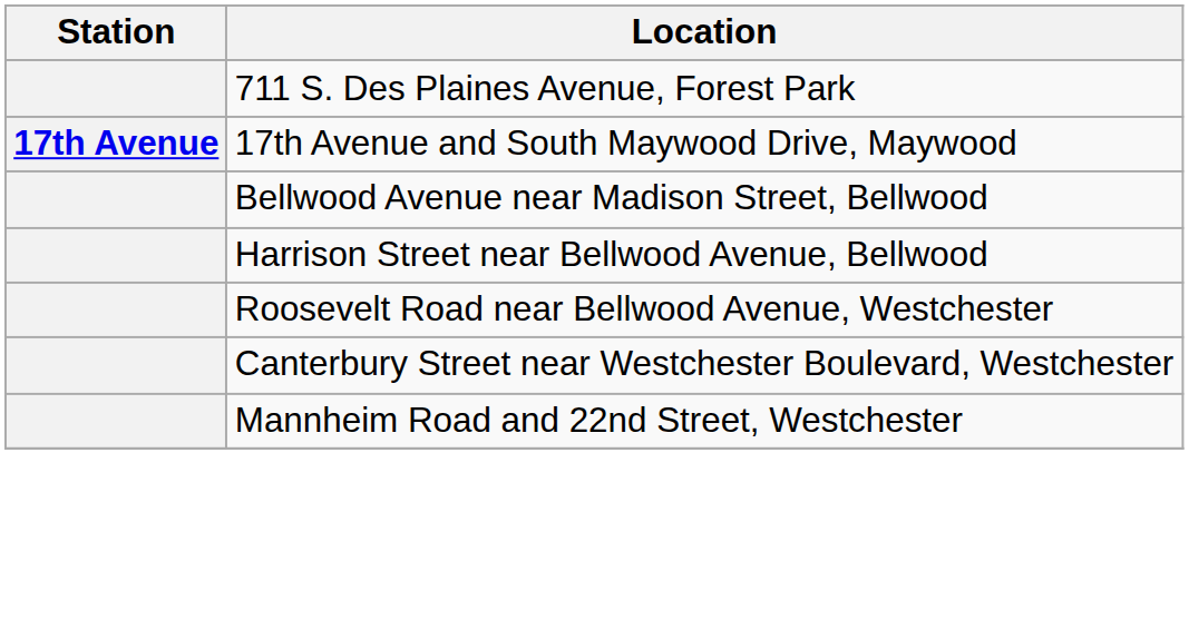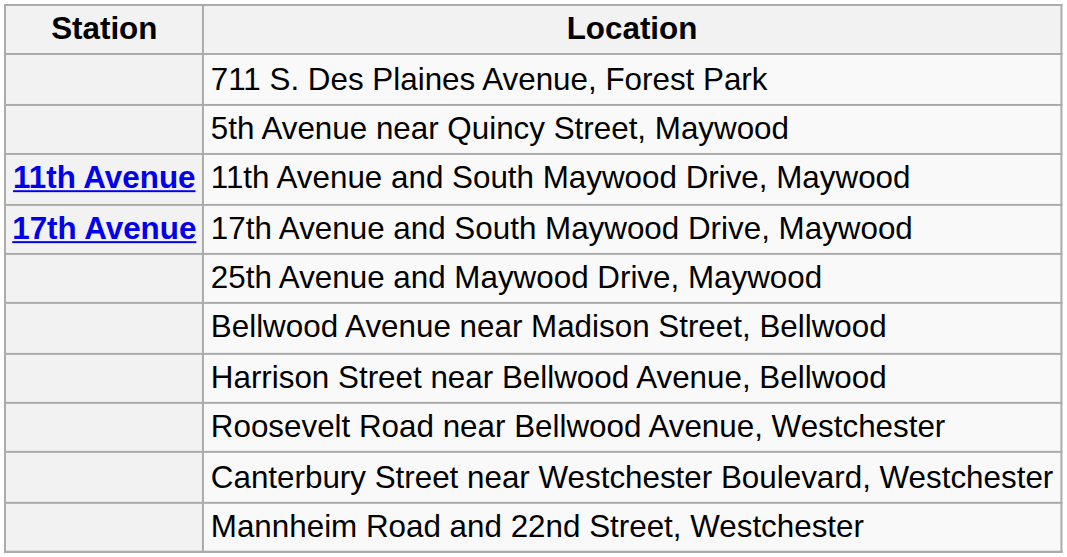 <table class="wikitable plainrowheaders" align=center>
 <tr>
 <th scope="col">Station</th>
 <th scope="col">Location</th>
 </tr>
 <tr>
 <th scope="row"></th>
 <td>711 S. Des Plaines Avenue, Forest Park</td>
 </tr>
 <tr>
+<th scope="row"></th>
+<td>5th Avenue near Quincy Street, Maywood</td>
+</tr>
+<tr>
+<th scope="row"><a href='#'>11th Avenue</a></th>
+<td>11th Avenue and South Maywood Drive, Maywood</td>
+</tr>
+<tr>
 <th scope="row"><a href='#'>17th Avenue</a></th>
 <td>17th Avenue and South Maywood Drive, Maywood</td>
+</tr>
+<tr>
+<th scope="row"></th>
+<td>25th Avenue and Maywood Drive, Maywood</td>
 </tr>
 <tr>
 <th scope="row"></th>
 <td>Bellwood Avenue near Madison Street, Bellwood</td>
 </tr>
 <tr>
 <th scope="row"></th>
 <td>Harrison Street near Bellwood Avenue, Bellwood</td>
 </tr>
 <tr>
 <th scope="row"></th>
 <td>Roosevelt Road near Bellwood Avenue, Westchester</td>
 </tr>
 <tr>
 <th scope="row"></th>
 <td>Canterbury Street near Westchester Boulevard, Westchester</td>
 </tr>
 <tr>
 <th scope="row"></th>
 <td>Mannheim Road and 22nd Street, Westchester</td>
 </tr>
 <tr>
 </tr>
 </table>
